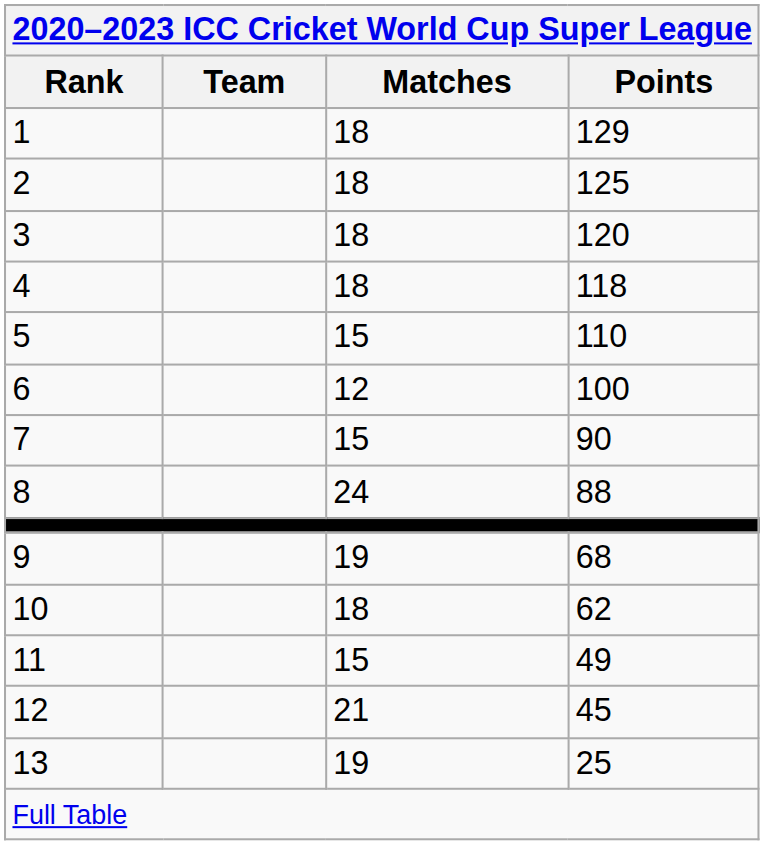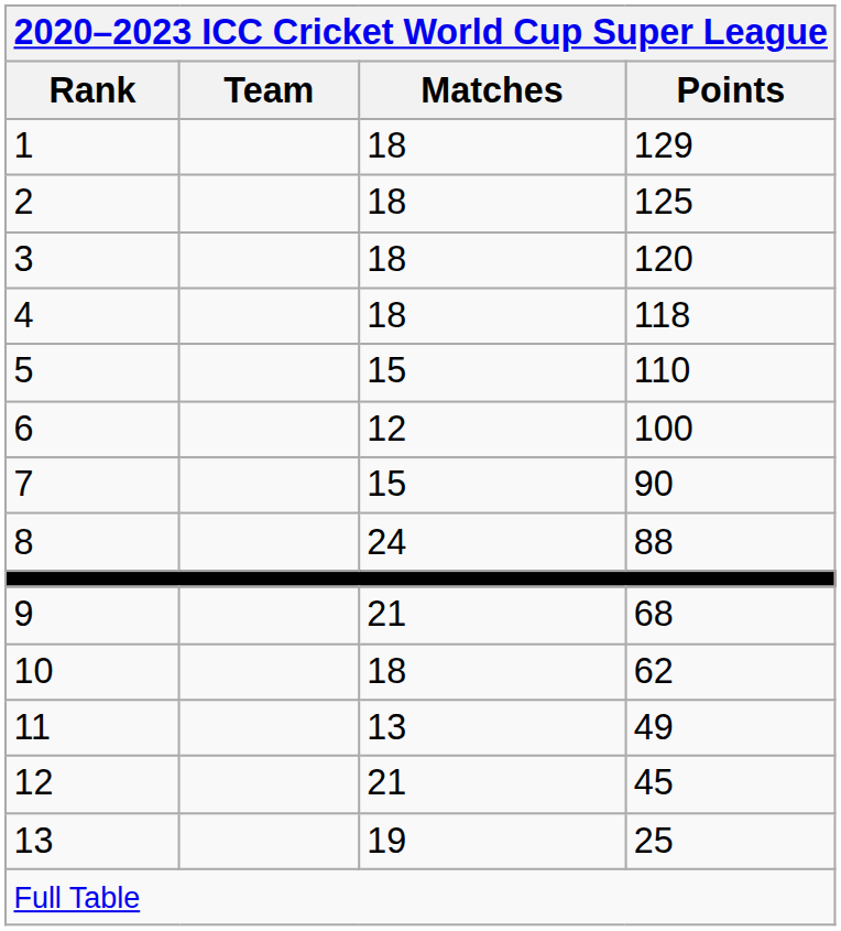 <table class="wikitable" style="white-space: nowrap;" style="text-align:center">
 <tr>
 <th colspan="4"><a href='#'>2020–2023 ICC Cricket World Cup Super League</a></th>
 </tr>
 <tr>
 <th>Rank</th>
 <th>Team</th>
 <th>Matches</th>
 <th>Points</th>
 </tr>
 <tr>
 <td>1</td>
 <td style="text-align:left"></td>
 <td>18</td>
 <td>129</td>
 </tr>
 <tr>
 <td>2</td>
 <td style="text-align:left"></td>
 <td>18</td>
 <td>125</td>
 </tr>
 <tr>
 <td>3</td>
 <td style="text-align:left"></td>
 <td>18</td>
 <td>120</td>
 </tr>
 <tr>
 <td>4</td>
 <td style="text-align:left"></td>
 <td>18</td>
 <td>118</td>
 </tr>
 <tr>
 <td>5</td>
 <td style="text-align:left"></td>
 <td>15</td>
 <td>110</td>
 </tr>
 <tr>
 <td>6</td>
 <td style="text-align:left"></td>
 <td>12</td>
 <td>100</td>
 </tr>
 <tr>
 <td>7</td>
 <td style="text-align:left"></td>
 <td>15</td>
 <td>90</td>
 </tr>
 <tr>
 <td>8</td>
 <td style="text-align:left"></td>
 <td>24</td>
 <td>88</td>
 </tr>
 <tr>
 <td colspan="4" style="background-color:#000"></td>
 </tr>
 <tr>
 <td>9</td>
 <td style="text-align:left"></td>
-<td>19</td>
+<td>21</td>
 <td>68</td>
 </tr>
 <tr>
 <td>10</td>
 <td style="text-align:left"></td>
 <td>18</td>
 <td>62</td>
 </tr>
 <tr>
 <td>11</td>
 <td style="text-align:left"></td>
-<td>15</td>
+<td>13</td>
 <td>49</td>
 </tr>
 <tr>
 <td>12</td>
 <td style="text-align:left"></td>
 <td>21</td>
 <td>45</td>
 </tr>
 <tr>
 <td>13</td>
 <td style="text-align:left"></td>
 <td>19</td>
 <td>25</td>
 </tr>
 <tr>
 <td colspan="4"><small><a href='#'>Full Table</a></small></td>
 </tr>
 </table>
